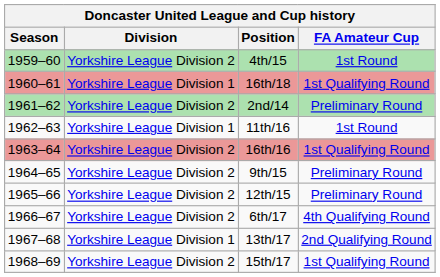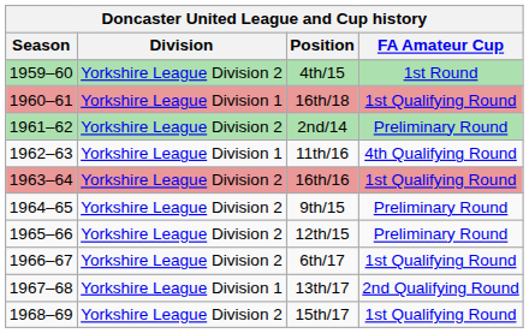 <table class="wikitable collapsible" style="text-align:center;font-size:75%">
 <tr>
 <th colspan="4"><strong>Doncaster United League and Cup history</strong></th>
 </tr>
 <tr>
 <th>Season</th>
 <th>Division</th>
 <th>Position</th>
 <th><a href='#'>FA Amateur Cup</a></th>
 </tr>
 <tr bgcolor="#ACE1AF">
 <td>1959–60</td>
 <td><a href='#'>Yorkshire League</a> Division 2</td>
 <td>4th/15</td>
 <td><a href='#'>1st Round</a></td>
 </tr>
 <tr bgcolor="#EB9898">
 <td>1960–61</td>
 <td><a href='#'>Yorkshire League</a> Division 1</td>
 <td>16th/18</td>
 <td><a href='#'>1st Qualifying Round</a></td>
 </tr>
 <tr bgcolor="#ACE1AF">
 <td>1961–62</td>
 <td><a href='#'>Yorkshire League</a> Division 2</td>
 <td>2nd/14</td>
 <td><a href='#'>Preliminary Round</a></td>
 </tr>
 <tr>
 <td>1962–63</td>
 <td><a href='#'>Yorkshire League</a> Division 1</td>
 <td>11th/16</td>
-<td><a href='#'>1st Round</a></td>
+<td><a href='#'>4th Qualifying Round</a></td>
 </tr>
 <tr bgcolor="#EB9898">
 <td>1963–64</td>
 <td><a href='#'>Yorkshire League</a> Division 2</td>
 <td>16th/16</td>
 <td><a href='#'>1st Qualifying Round</a></td>
 </tr>
 <tr>
 <td>1964–65</td>
 <td><a href='#'>Yorkshire League</a> Division 2</td>
 <td>9th/15</td>
 <td><a href='#'>Preliminary Round</a></td>
 </tr>
 <tr>
 <td>1965–66</td>
 <td><a href='#'>Yorkshire League</a> Division 2</td>
 <td>12th/15</td>
 <td><a href='#'>Preliminary Round</a></td>
 </tr>
 <tr>
 <td>1966–67</td>
 <td><a href='#'>Yorkshire League</a> Division 2</td>
 <td>6th/17</td>
-<td><a href='#'>4th Qualifying Round</a></td>
+<td><a href='#'>1st Qualifying Round</a></td>
 </tr>
 <tr>
 <td>1967–68</td>
 <td><a href='#'>Yorkshire League</a> Division 1</td>
 <td>13th/17</td>
 <td><a href='#'>2nd Qualifying Round</a></td>
 </tr>
 <tr>
 <td>1968–69</td>
 <td><a href='#'>Yorkshire League</a> Division 2</td>
 <td>15th/17</td>
 <td><a href='#'>1st Qualifying Round</a></td>
 </tr>
 </table>
